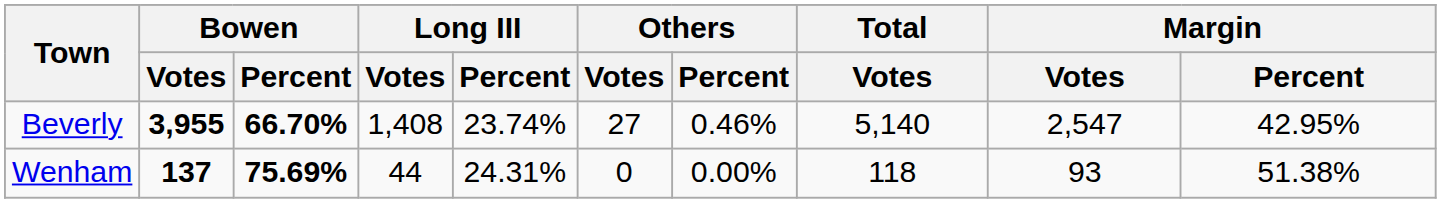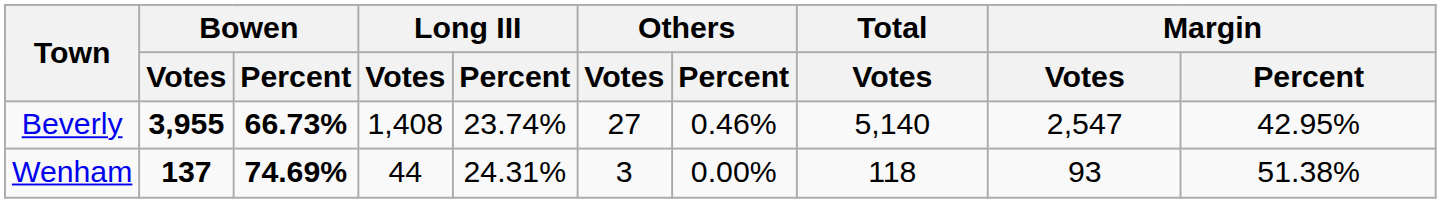 <table style="width:60%;" class="wikitable sortable">
 <tr style="background:lightgrey;">
 <th style="width:3%;" rowspan=2>Town</th>
 <th style="width:2%;" colspan="2">Bowen</th>
 <th style="width:2%;" colspan=2>Long III</th>
 <th style="width:2%;" colspan=2>Others</th>
 <th>Total</th>
 <th colspan="2">Margin</th>
 </tr>
 <tr>
 <th>Votes</th>
 <th>Percent</th>
 <th>Votes</th>
 <th>Percent</th>
 <th>Votes</th>
 <th>Percent</th>
 <th>Votes</th>
 <th>Votes</th>
 <th>Percent</th>
 </tr>
 <tr style="text-align:center;"|>
 <td><a href='#'>Beverly</a></td>
 <td><strong>3,955</strong></td>
-<td><strong>66.70%</strong></td>
+<td><strong>66.73%</strong></td>
 <td>1,408</td>
 <td>23.74%</td>
 <td>27</td>
 <td>0.46%</td>
 <td>5,140</td>
 <td>2,547</td>
 <td>42.95%</td>
 </tr>
 <tr style="text-align:center;"|>
 <td><a href='#'>Wenham</a></td>
 <td><strong>137</strong></td>
-<td><strong>75.69%</strong></td>
+<td><strong>74.69%</strong></td>
 <td>44</td>
 <td>24.31%</td>
-<td>0</td>
+<td>3</td>
 <td>0.00%</td>
 <td>118</td>
 <td>93</td>
 <td>51.38%</td>
 </tr>
 </table>
